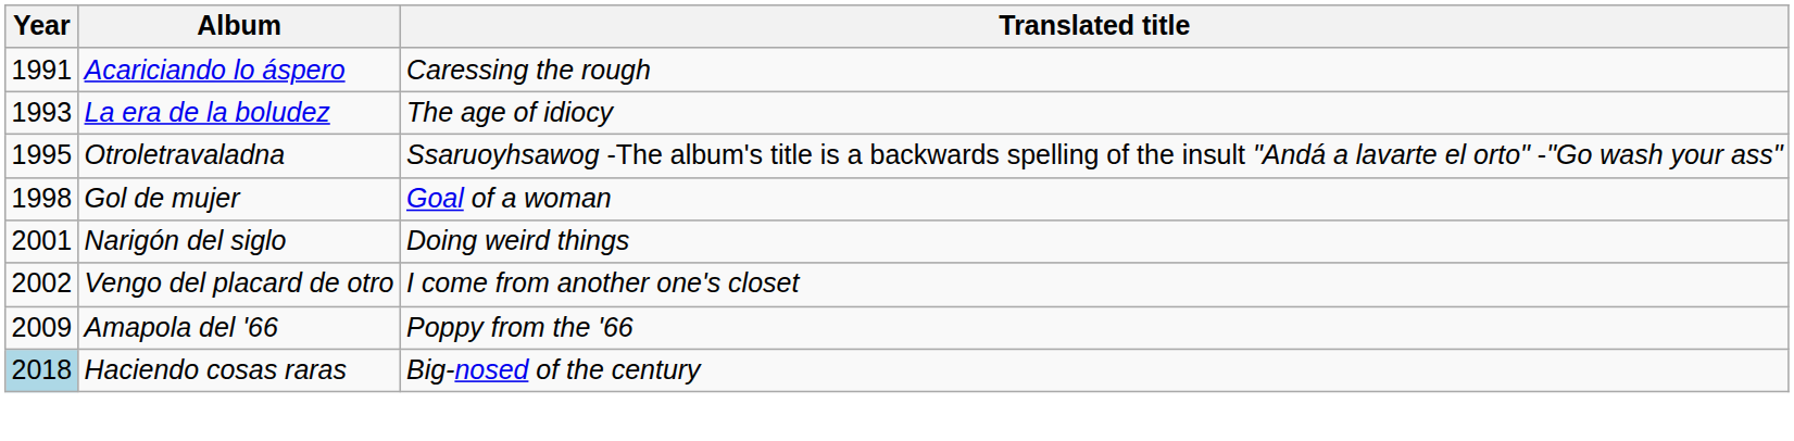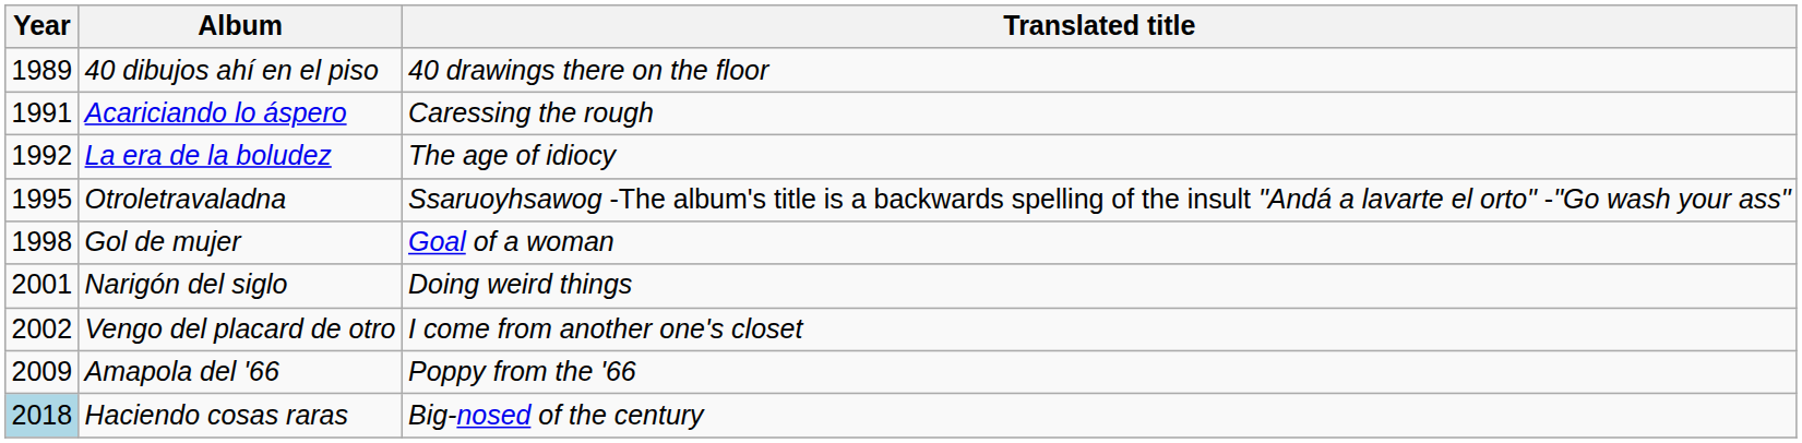 <table class="wikitable sortable">
 <tr>
 <th>Year</th>
 <th>Album</th>
 <th>Translated title</th>
 </tr>
 <tr>
+<td>1989</td>
+<td><em>40 dibujos ahí en el piso</em></td>
+<td><em>40 drawings there on the floor</em></td>
+</tr>
+<tr>
 <td>1991</td>
 <td><em><a href='#'>Acariciando lo áspero</a></em></td>
 <td><em>Caressing the rough</em></td>
 </tr>
 <tr>
-<td>1993</td>
+<td>1992</td>
 <td><em><a href='#'>La era de la boludez</a></em></td>
 <td><em>The age of idiocy</em></td>
 </tr>
 <tr>
 <td>1995</td>
 <td><em>Otroletravaladna</em></td>
 <td><em>Ssaruoyhsawog</em> -The album's title is a backwards spelling of the insult <em>"Andá a lavarte el orto"</em> -<em>"Go wash your ass"</em></td>
 </tr>
 <tr>
 <td>1998</td>
 <td><em>Gol de mujer</em></td>
 <td><em><a href='#'>Goal</a> of a woman</em></td>
 </tr>
 <tr>
 <td>2001</td>
 <td><em>Narigón del siglo</em></td>
 <td><em>Doing weird things</em></td>
 </tr>
 <tr>
 <td>2002</td>
 <td><em>Vengo del placard de otro</em></td>
 <td><em>I come from another one's closet</em></td>
 </tr>
 <tr>
 <td>2009</td>
 <td><em>Amapola del '66</em></td>
 <td><em>Poppy from the '66</em></td>
 </tr>
 <tr>
 <td style="background: lightblue;">2018</td>
 <td><em>Haciendo cosas raras</em></td>
 <td><em>Big-<a href='#'>nosed</a> of the century</em></td>
 </tr>
 </table>
